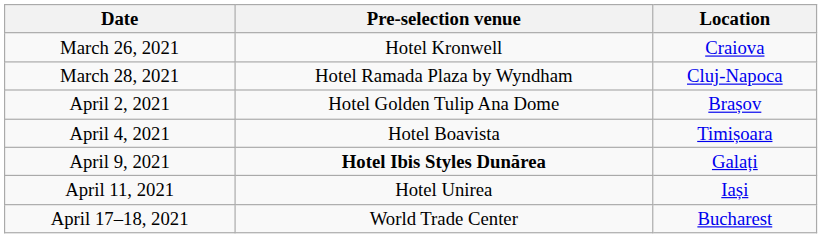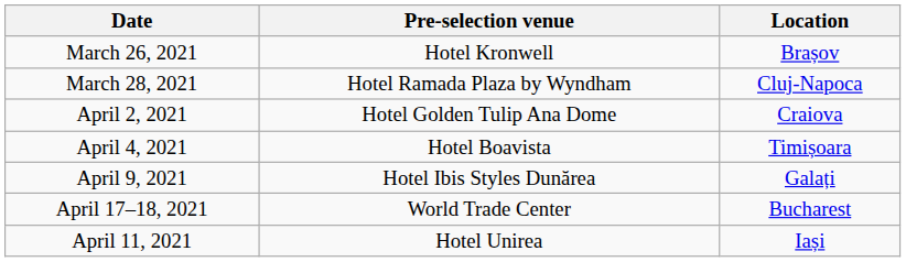 <table class="wikitable" style="text-align:center; line-height:17px; width:55%;">
 <tr>
 <th>Date</th>
 <th>Pre-selection venue</th>
 <th>Location</th>
 </tr>
 <tr>
 <td>March 26, 2021</td>
 <td>Hotel Kronwell</td>
-<td><a href='#'>Craiova</a></td>
+<td><a href='#'>Brașov</a></td>
 </tr>
 <tr>
 <td>March 28, 2021</td>
 <td>Hotel Ramada Plaza by Wyndham</td>
 <td><a href='#'>Cluj-Napoca</a></td>
 </tr>
 <tr>
 <td>April 2, 2021</td>
 <td>Hotel Golden Tulip Ana Dome</td>
-<td><a href='#'>Brașov</a></td>
+<td><a href='#'>Craiova</a></td>
 </tr>
 <tr>
 <td>April 4, 2021</td>
 <td>Hotel Boavista</td>
 <td><a href='#'>Timișoara</a></td>
 </tr>
 <tr>
 <td>April 9, 2021</td>
-<td><strong>Hotel Ibis Styles Dunărea</strong></td>
+<td>Hotel Ibis Styles Dunărea</td>
 <td><a href='#'>Galați</a></td>
+</tr>
+<tr>
+<td>April 17–18, 2021</td>
+<td>World Trade Center</td>
+<td><a href='#'>Bucharest</a></td>
 </tr>
 <tr>
 <td>April 11, 2021</td>
 <td>Hotel Unirea</td>
 <td><a href='#'>Iași</a></td>
 </tr>
-<tr>
-<td>April 17–18, 2021</td>
-<td>World Trade Center</td>
-<td><a href='#'>Bucharest</a></td>
-</tr>
 </table>
